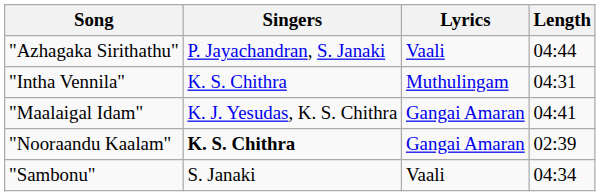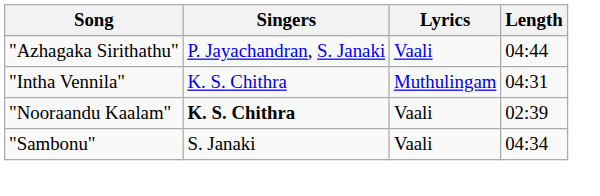 <table class="wikitable" style="font-size:95%;">
 <tr>
 <th>Song</th>
 <th>Singers</th>
 <th>Lyrics</th>
 <th>Length</th>
 </tr>
 <tr>
 <td>"Azhagaka Sirithathu"</td>
 <td><a href='#'>P. Jayachandran</a>, <a href='#'>S. Janaki</a></td>
 <td><a href='#'>Vaali</a></td>
 <td>04:44</td>
 </tr>
 <tr>
 <td>"Intha Vennila"</td>
 <td><a href='#'>K. S. Chithra</a></td>
 <td><a href='#'>Muthulingam</a></td>
 <td>04:31</td>
 </tr>
 <tr>
-<td>"Maalaigal Idam"</td>
-<td><a href='#'>K. J. Yesudas</a>, K. S. Chithra</td>
-<td><a href='#'>Gangai Amaran</a></td>
-<td>04:41</td>
-</tr>
-<tr>
 <td>"Nooraandu Kaalam"</td>
 <td><strong>K. S. Chithra</strong></td>
-<td><a href='#'>Gangai Amaran</a></td>
+<td>Vaali</td>
 <td>02:39</td>
 </tr>
 <tr>
 <td>"Sambonu"</td>
 <td>S. Janaki</td>
 <td>Vaali</td>
 <td>04:34</td>
 </tr>
 </table>
